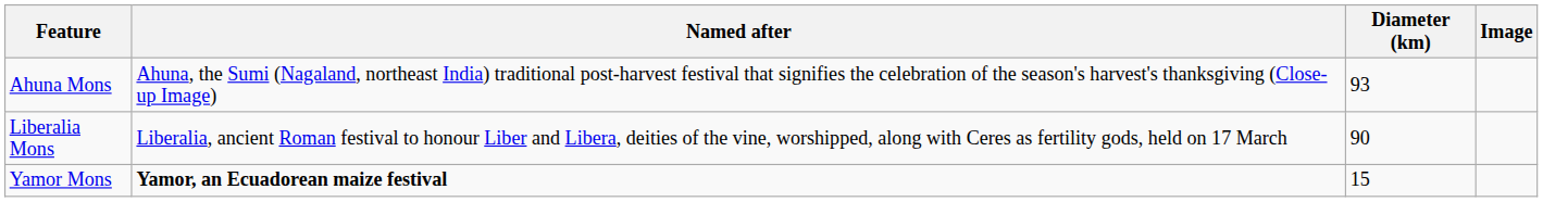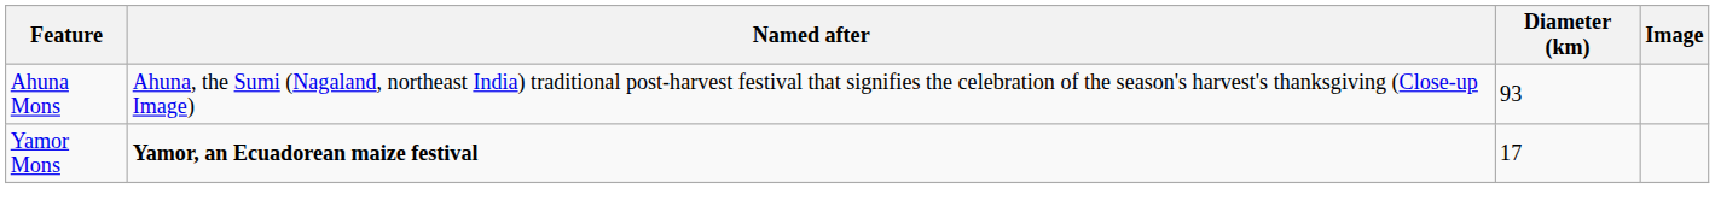 <table class="wikitable sortable">
 <tr>
 <th class="unsortable">Feature</th>
 <th class="unsortable">Named after</th>
 <th>Diameter (km)</th>
 <th class="unsortable">Image</th>
 </tr>
 <tr>
 <td><a href='#'>Ahuna Mons</a> </td>
 <td><a href='#'>Ahuna</a>, the <a href='#'>Sumi</a> (<a href='#'>Nagaland</a>, northeast <a href='#'>India</a>) traditional post-harvest festival that signifies the celebration of the season's harvest's thanksgiving (<a href='#'>Close-up Image</a>)</td>
 <td>93</td>
 <td></td>
 </tr>
 <tr>
-<td><a href='#'>Liberalia Mons</a> </td>
-<td><a href='#'>Liberalia</a>, ancient <a href='#'>Roman</a> festival to honour <a href='#'>Liber</a> and <a href='#'>Libera</a>, deities of the vine, worshipped, along with Ceres as fertility gods, held on 17 March</td>
-<td>90</td>
-<td></td>
-</tr>
-<tr>
 <td><a href='#'>Yamor Mons</a> </td>
 <td><strong>Yamor, an Ecuadorean maize festival</strong></td>
-<td>15</td>
+<td>17</td>
 <td></td>
 </tr>
 </table>
